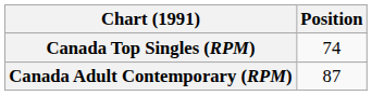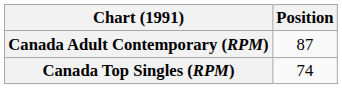 <table class="wikitable sortable plainrowheaders" style="text-align:center">
 <tr>
 <th>Chart (1991)</th>
 <th>Position</th>
 </tr>
 <tr>
+<th scope="row">Canada Adult Contemporary (<em>RPM</em>)</th>
+<td>87</td>
+</tr>
+<tr>
 <th scope="row">Canada Top Singles (<em>RPM</em>)</th>
 <td>74</td>
 </tr>
-<tr>
-<th scope="row">Canada Adult Contemporary (<em>RPM</em>)</th>
-<td>87</td>
-</tr>
 </table>
